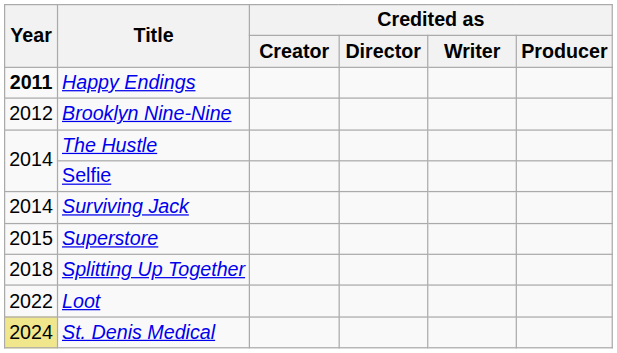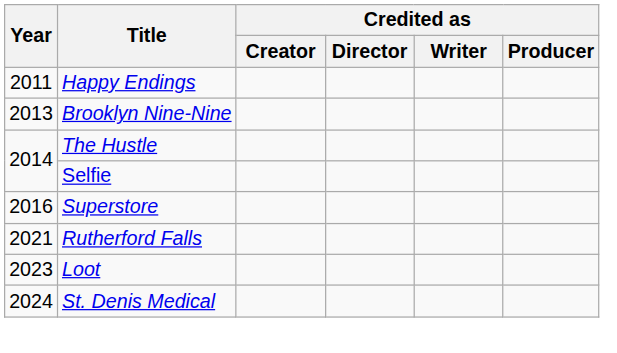 <table class="wikitable" style="text-align:center;">
 <tr>
 <th rowspan="2" style="width:33px;">Year</th>
 <th rowspan="2">Title</th>
 <th colspan="4">Credited as</th>
 </tr>
 <tr>
 <th width=65>Creator</th>
 <th width=65>Director</th>
 <th width=65>Writer</th>
 <th width=65>Producer</th>
 </tr>
 <tr>
-<td><strong>2011</strong></td>
+<td>2011</td>
 <td style="text-align:left;"><em><a href='#'>Happy Endings</a></em></td>
 <td></td>
 <td></td>
 <td></td>
 <td></td>
 </tr>
 <tr>
-<td>2012</td>
+<td>2013</td>
 <td style="text-align:left;"><em><a href='#'>Brooklyn Nine-Nine</a></em></td>
 <td></td>
 <td></td>
 <td></td>
 <td></td>
 </tr>
 <tr>
 <td rowspan=2>2014</td>
 <td style="text-align:left;"><em><a href='#'>The Hustle</a></em></td>
 <td></td>
 <td></td>
 <td></td>
 <td></td>
 </tr>
 <tr>
 <td style="text-align:left;"><em><a href='#'></em>Selfie<em></a></em></td>
 <td></td>
 <td></td>
 <td></td>
 <td></td>
 </tr>
 <tr>
-<td>2014</td>
-<td style="text-align: left;"><em><a href='#'>Surviving Jack</a></em></td>
-<td></td>
-<td></td>
-<td></td>
-<td></td>
-</tr>
-<tr>
-<td>2015</td>
+<td>2016</td>
 <td style="text-align:left;"><em><a href='#'>Superstore</a></em></td>
 <td></td>
 <td></td>
 <td></td>
 <td></td>
 </tr>
 <tr>
-<td>2018</td>
-<td style="text-align:left;"><em><a href='#'>Splitting Up Together</a></em></td>
+<td>2021</td>
+<td style="text-align:left;"><em><a href='#'>Rutherford Falls</a></em></td>
 <td></td>
 <td></td>
 <td></td>
 <td></td>
 </tr>
 <tr>
-<td>2022</td>
+<td>2023</td>
 <td style="text-align:left;"><em><a href='#'>Loot</a></em></td>
 <td></td>
 <td></td>
 <td></td>
 <td></td>
 </tr>
 <tr>
-<td style="background: khaki;">2024</td>
+<td>2024</td>
 <td style="text-align:left;"><em><a href='#'>St. Denis Medical</a></em></td>
 <td></td>
 <td></td>
 <td></td>
 <td></td>
 </tr>
 </table>
